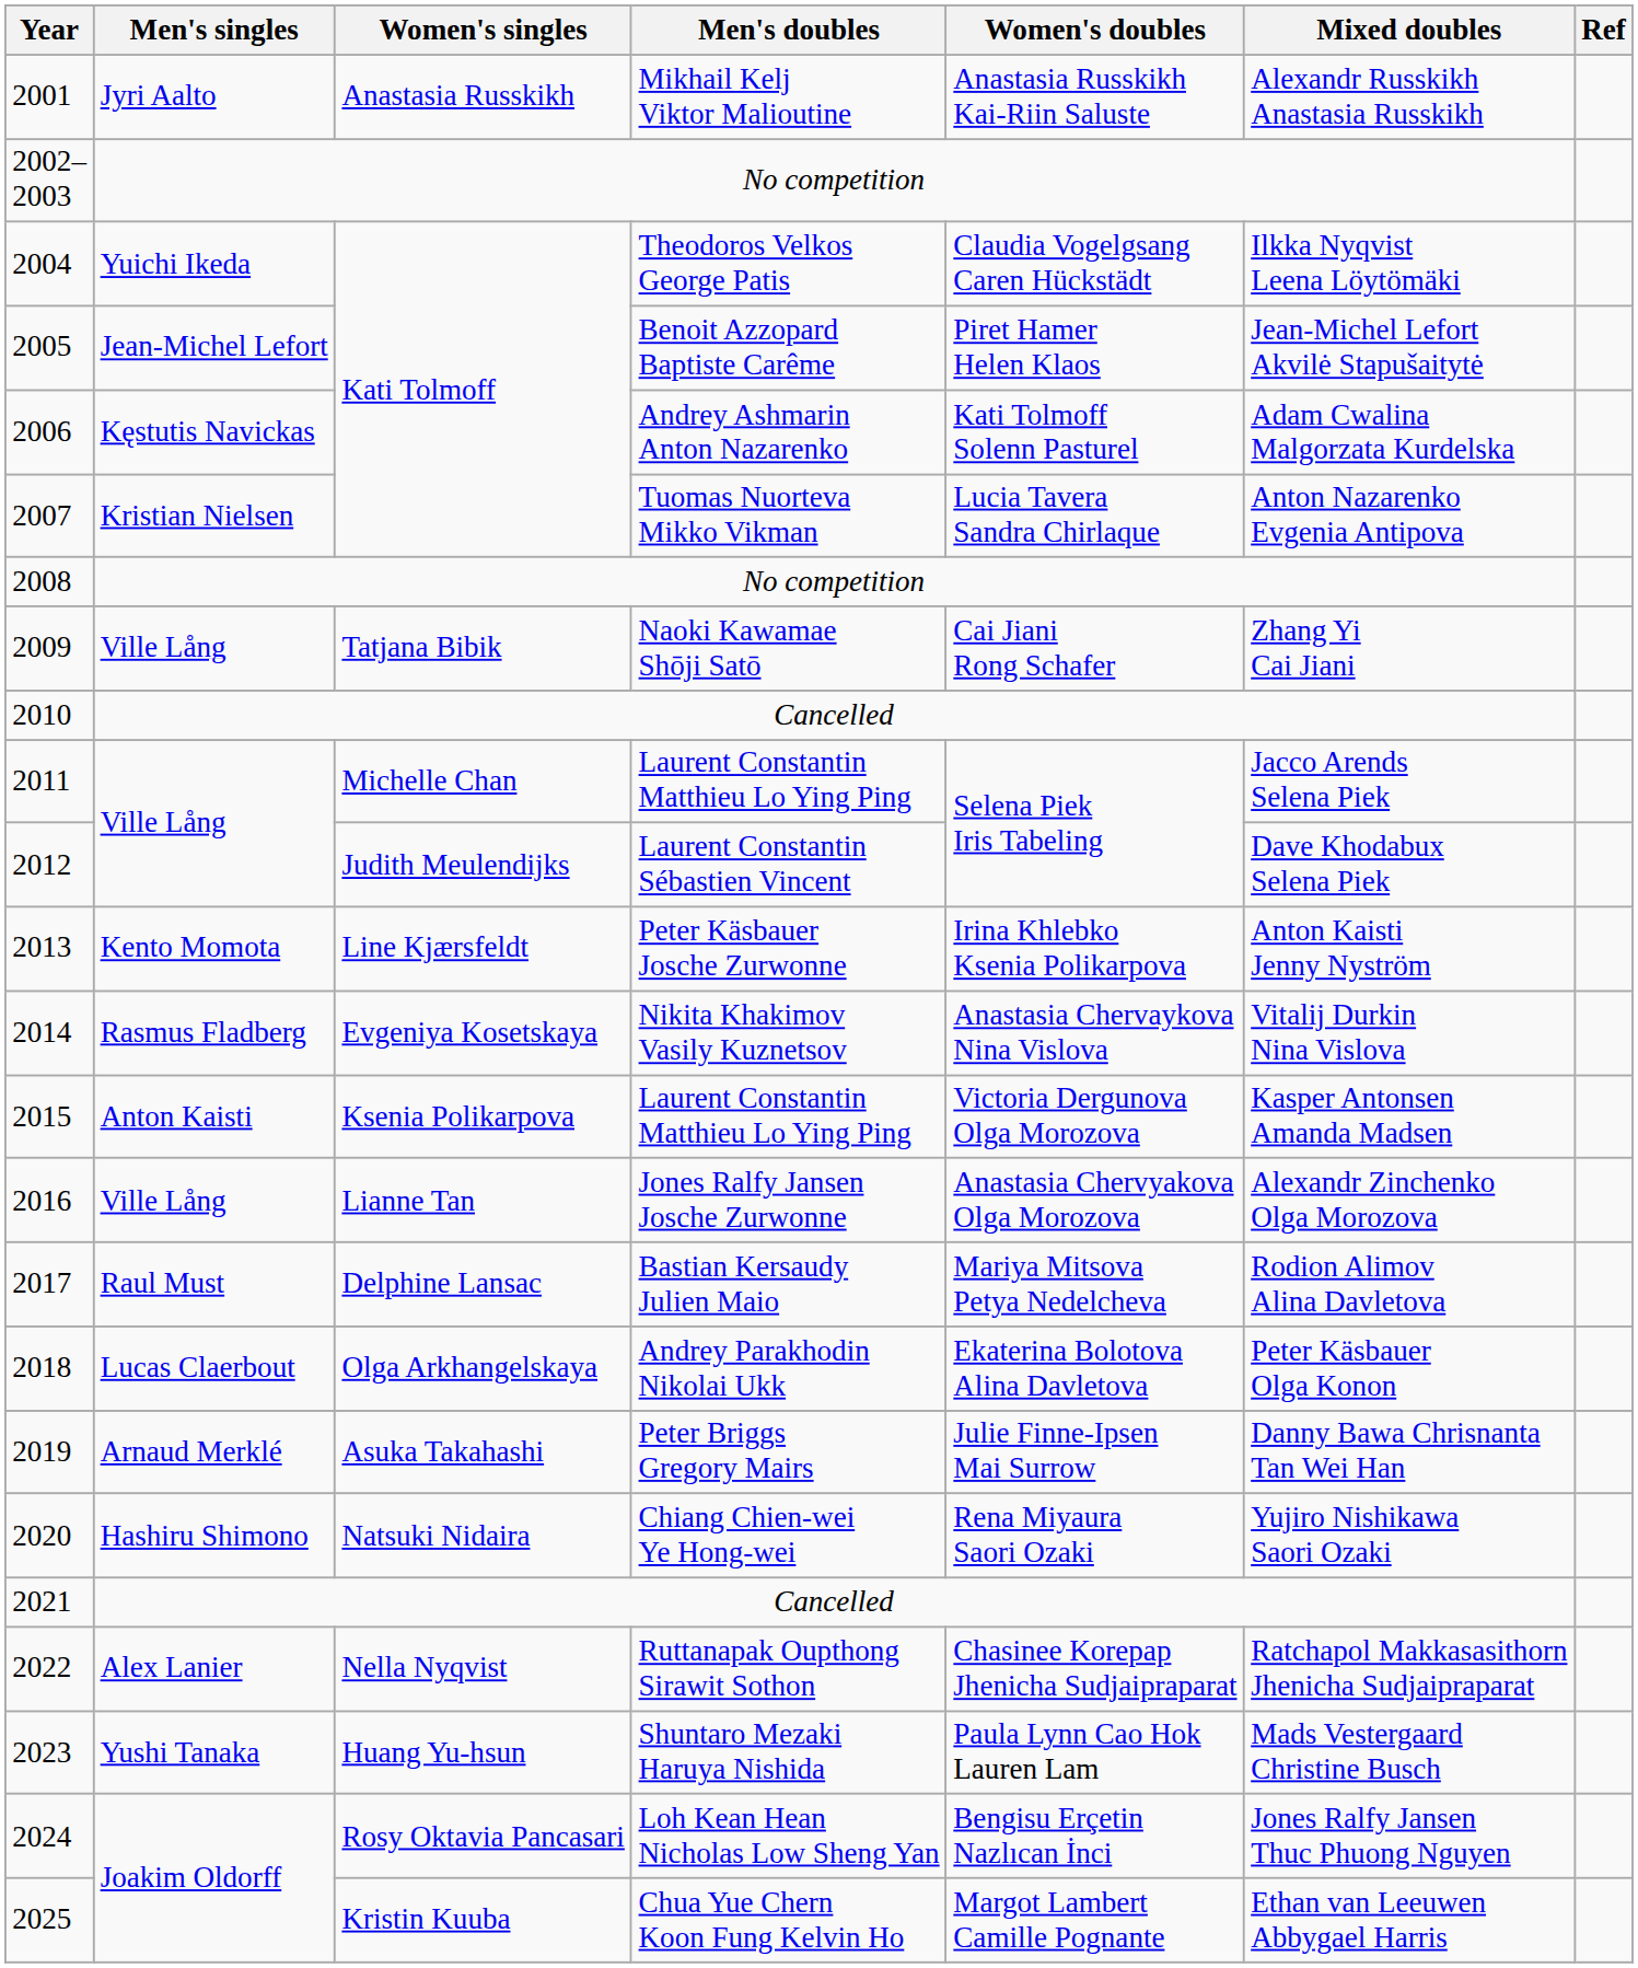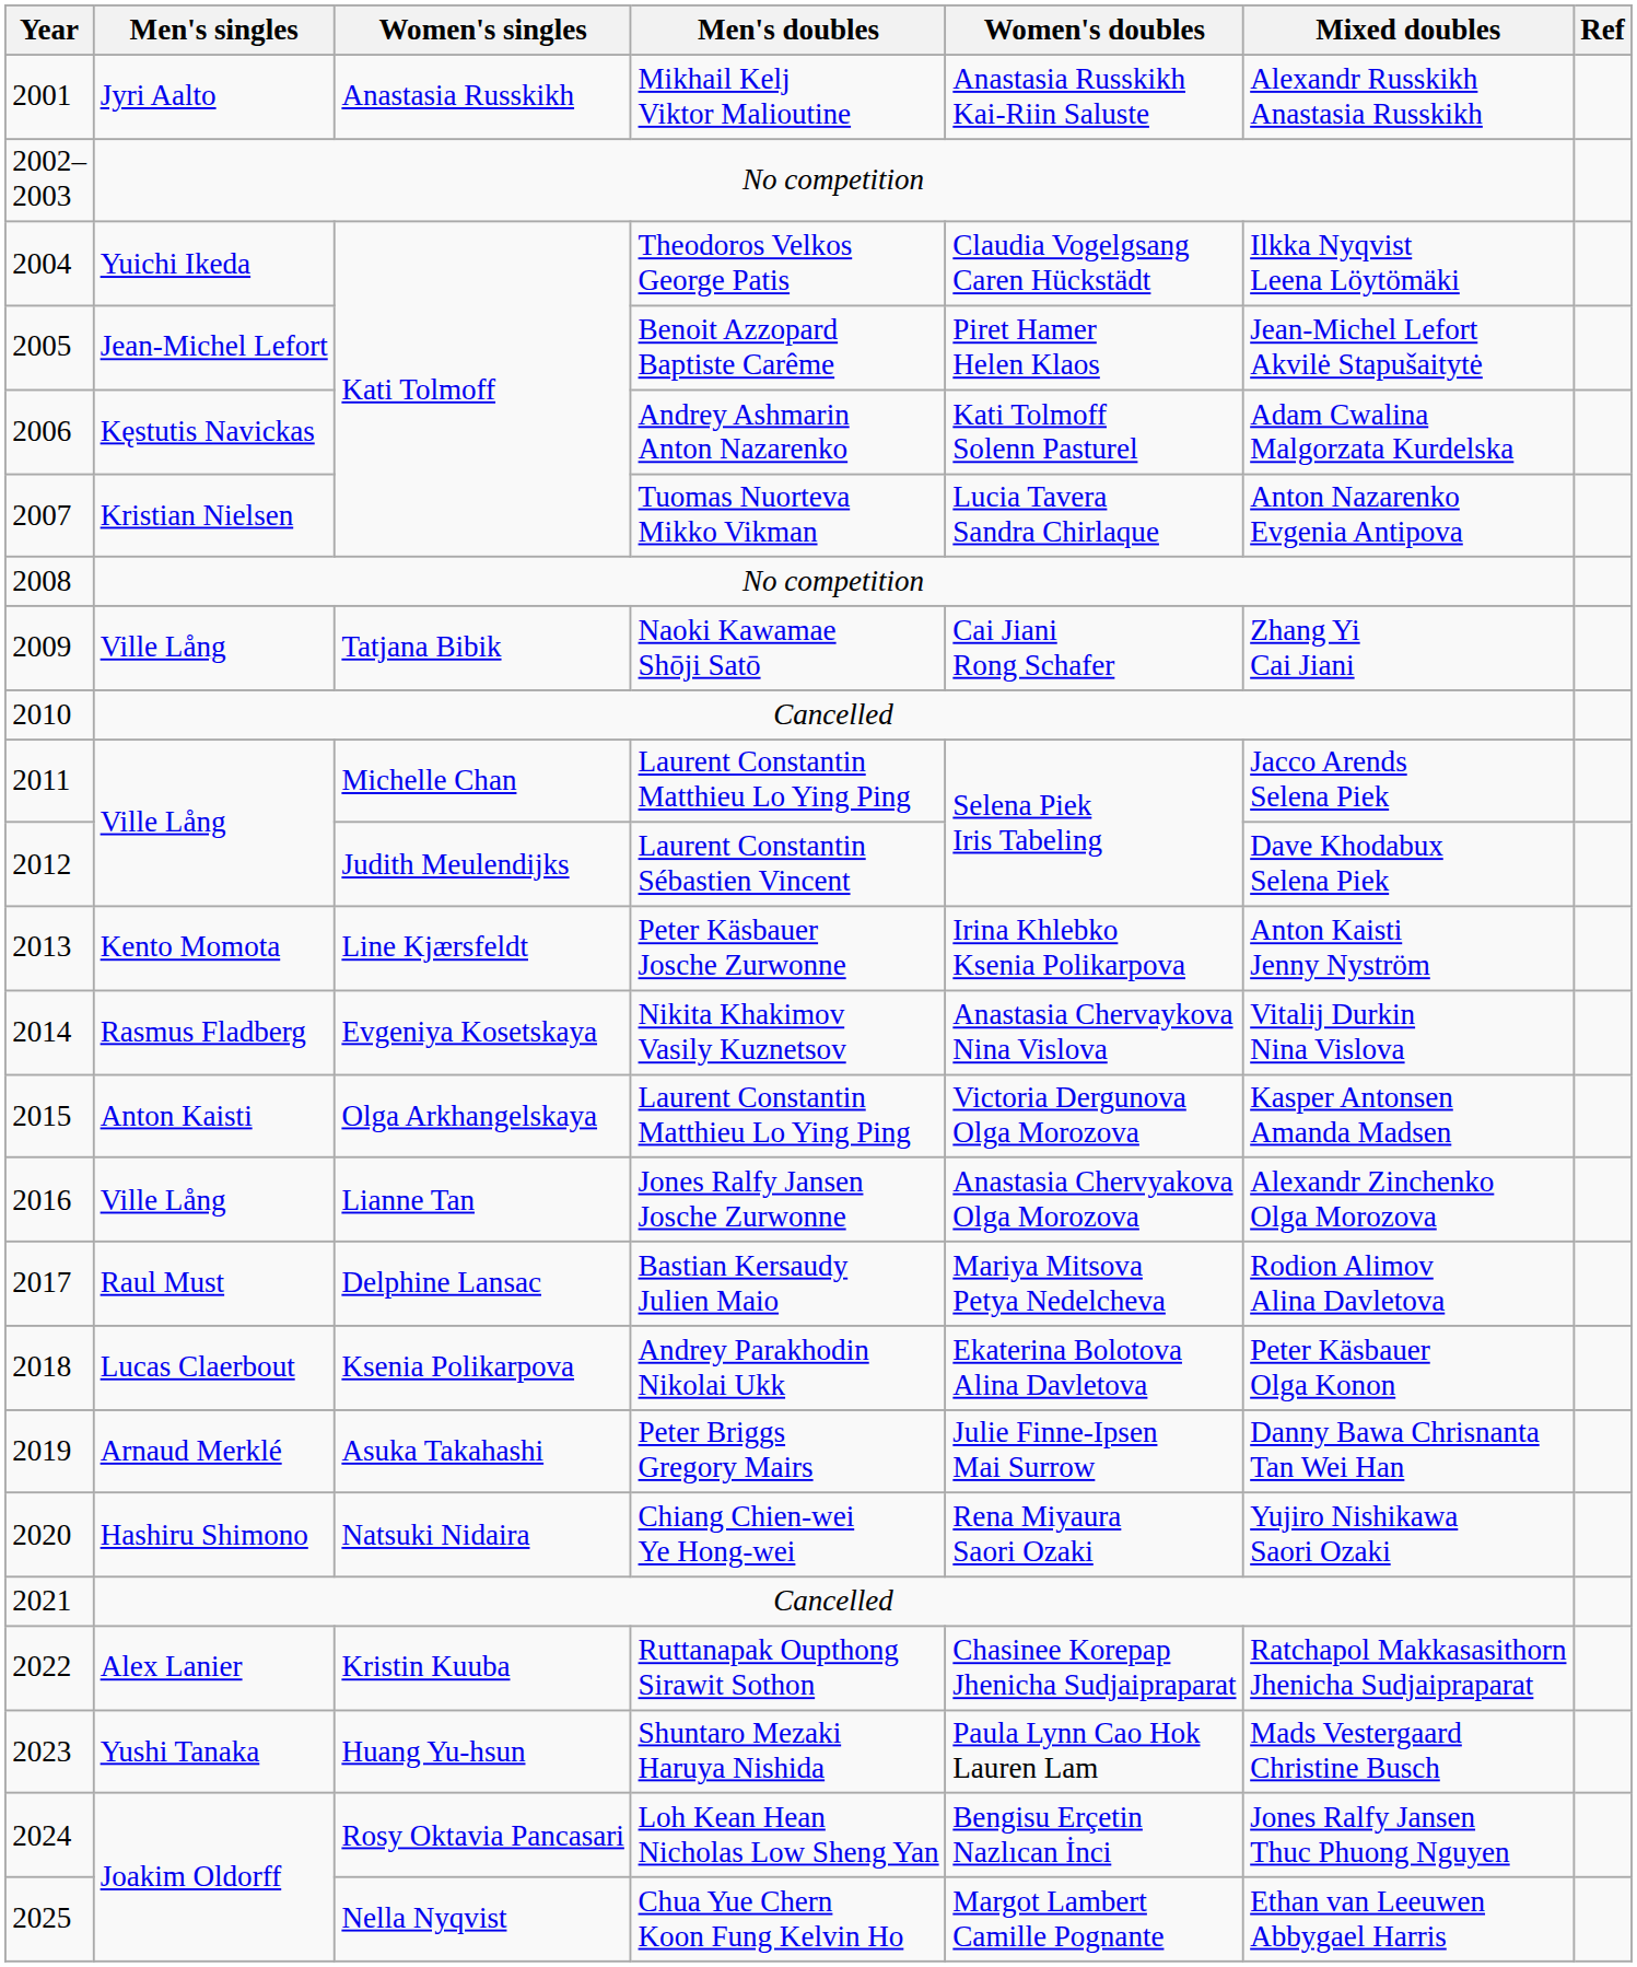 <table class=wikitable style="font-size:90%;">
 <tr>
 <th>Year</th>
 <th>Men's singles</th>
 <th>Women's singles</th>
 <th>Men's doubles</th>
 <th>Women's doubles</th>
 <th>Mixed doubles</th>
 <th>Ref</th>
 </tr>
 <tr>
 <td>2001</td>
 <td> <a href='#'>Jyri Aalto</a></td>
 <td> <a href='#'>Anastasia Russkikh</a></td>
 <td> <a href='#'>Mikhail Kelj</a><br> <a href='#'>Viktor Malioutine</a></td>
 <td> <a href='#'>Anastasia Russkikh</a><br> <a href='#'>Kai-Riin Saluste</a></td>
 <td> <a href='#'>Alexandr Russkikh</a><br> <a href='#'>Anastasia Russkikh</a></td>
 <td></td>
 </tr>
 <tr>
 <td>2002–<br>2003</td>
 <td colspan=5 align=center><em>No competition</em></td>
 </tr>
 <tr>
 <td>2004</td>
 <td> <a href='#'>Yuichi Ikeda</a></td>
 <td rowspan="4"> <a href='#'>Kati Tolmoff</a></td>
 <td> <a href='#'>Theodoros Velkos</a><br> <a href='#'>George Patis</a></td>
 <td> <a href='#'>Claudia Vogelgsang</a><br> <a href='#'>Caren Hückstädt</a></td>
 <td> <a href='#'>Ilkka Nyqvist</a><br> <a href='#'>Leena Löytömäki</a></td>
 <td></td>
 </tr>
 <tr>
 <td>2005</td>
 <td> <a href='#'>Jean-Michel Lefort</a></td>
 <td> <a href='#'>Benoit Azzopard</a><br> <a href='#'>Baptiste Carême</a></td>
 <td> <a href='#'>Piret Hamer</a><br> <a href='#'>Helen Klaos</a></td>
 <td> <a href='#'>Jean-Michel Lefort</a><br> <a href='#'>Akvilė Stapušaitytė</a></td>
 <td></td>
 </tr>
 <tr>
 <td>2006</td>
 <td> <a href='#'>Kęstutis Navickas</a></td>
 <td> <a href='#'>Andrey Ashmarin</a><br> <a href='#'>Anton Nazarenko</a></td>
 <td> <a href='#'>Kati Tolmoff</a><br> <a href='#'>Solenn Pasturel</a></td>
 <td> <a href='#'>Adam Cwalina</a><br> <a href='#'>Malgorzata Kurdelska</a></td>
 </tr>
 <tr>
 <td>2007</td>
 <td> <a href='#'>Kristian Nielsen</a></td>
 <td> <a href='#'>Tuomas Nuorteva</a><br> <a href='#'>Mikko Vikman</a></td>
 <td> <a href='#'>Lucia Tavera</a><br> <a href='#'>Sandra Chirlaque</a></td>
 <td> <a href='#'>Anton Nazarenko</a><br> <a href='#'>Evgenia Antipova</a></td>
 <td></td>
 </tr>
 <tr>
 <td>2008</td>
 <td colspan=5 align=center><em>No competition</em></td>
 </tr>
 <tr>
 <td>2009</td>
 <td> <a href='#'>Ville Lång</a></td>
 <td> <a href='#'>Tatjana Bibik</a></td>
 <td> <a href='#'>Naoki Kawamae</a><br> <a href='#'>Shōji Satō</a></td>
 <td> <a href='#'>Cai Jiani</a><br> <a href='#'>Rong Schafer</a></td>
 <td> <a href='#'>Zhang Yi</a><br> <a href='#'>Cai Jiani</a></td>
 <td></td>
 </tr>
 <tr>
 <td>2010</td>
 <td colspan=5 align=center><em>Cancelled</em></td>
 </tr>
 <tr>
 <td>2011</td>
 <td rowspan=2> <a href='#'>Ville Lång</a></td>
 <td> <a href='#'>Michelle Chan</a></td>
 <td> <a href='#'>Laurent Constantin</a><br> <a href='#'>Matthieu Lo Ying Ping</a></td>
 <td rowspan=2> <a href='#'>Selena Piek</a><br> <a href='#'>Iris Tabeling</a></td>
 <td> <a href='#'>Jacco Arends</a><br> <a href='#'>Selena Piek</a></td>
 <td></td>
 </tr>
 <tr>
 <td>2012</td>
 <td> <a href='#'>Judith Meulendijks</a></td>
 <td> <a href='#'>Laurent Constantin</a><br> <a href='#'>Sébastien Vincent</a></td>
 <td> <a href='#'>Dave Khodabux</a><br> <a href='#'>Selena Piek</a></td>
 <td></td>
 </tr>
 <tr>
 <td>2013</td>
 <td> <a href='#'>Kento Momota</a></td>
 <td> <a href='#'>Line Kjærsfeldt</a></td>
 <td> <a href='#'>Peter Käsbauer</a><br> <a href='#'>Josche Zurwonne</a></td>
 <td> <a href='#'>Irina Khlebko</a><br> <a href='#'>Ksenia Polikarpova</a></td>
 <td> <a href='#'>Anton Kaisti</a><br> <a href='#'>Jenny Nyström</a></td>
 <td></td>
 </tr>
 <tr>
 <td>2014</td>
 <td> <a href='#'>Rasmus Fladberg</a></td>
 <td> <a href='#'>Evgeniya Kosetskaya</a></td>
 <td> <a href='#'>Nikita Khakimov</a><br> <a href='#'>Vasily Kuznetsov</a></td>
 <td> <a href='#'>Anastasia Chervaykova</a><br> <a href='#'>Nina Vislova</a></td>
 <td> <a href='#'>Vitalij Durkin</a><br> <a href='#'>Nina Vislova</a></td>
 <td></td>
 </tr>
 <tr>
 <td>2015</td>
 <td> <a href='#'>Anton Kaisti</a></td>
-<td> <a href='#'>Ksenia Polikarpova</a></td>
+<td> <a href='#'>Olga Arkhangelskaya</a></td>
 <td> <a href='#'>Laurent Constantin</a><br> <a href='#'>Matthieu Lo Ying Ping</a></td>
 <td> <a href='#'>Victoria Dergunova</a><br> <a href='#'>Olga Morozova</a></td>
 <td> <a href='#'>Kasper Antonsen</a><br> <a href='#'>Amanda Madsen</a></td>
 <td></td>
 </tr>
 <tr>
 <td>2016</td>
 <td> <a href='#'>Ville Lång</a></td>
 <td> <a href='#'>Lianne Tan</a></td>
 <td> <a href='#'>Jones Ralfy Jansen</a><br> <a href='#'>Josche Zurwonne</a></td>
 <td> <a href='#'>Anastasia Chervyakova</a><br> <a href='#'>Olga Morozova</a></td>
 <td> <a href='#'>Alexandr Zinchenko</a><br> <a href='#'>Olga Morozova</a></td>
 <td></td>
 </tr>
 <tr>
 <td>2017</td>
 <td> <a href='#'>Raul Must</a></td>
 <td> <a href='#'>Delphine Lansac</a></td>
 <td> <a href='#'>Bastian Kersaudy</a><br> <a href='#'>Julien Maio</a></td>
 <td> <a href='#'>Mariya Mitsova</a><br> <a href='#'>Petya Nedelcheva</a></td>
 <td> <a href='#'>Rodion Alimov</a><br> <a href='#'>Alina Davletova</a></td>
 <td></td>
 </tr>
 <tr>
 <td>2018</td>
 <td> <a href='#'>Lucas Claerbout</a></td>
-<td> <a href='#'>Olga Arkhangelskaya</a></td>
+<td> <a href='#'>Ksenia Polikarpova</a></td>
 <td> <a href='#'>Andrey Parakhodin</a><br> <a href='#'>Nikolai Ukk</a></td>
 <td> <a href='#'>Ekaterina Bolotova</a><br> <a href='#'>Alina Davletova</a></td>
 <td> <a href='#'>Peter Käsbauer</a><br> <a href='#'>Olga Konon</a></td>
 <td></td>
 </tr>
 <tr>
 <td>2019</td>
 <td> <a href='#'>Arnaud Merklé</a></td>
 <td> <a href='#'>Asuka Takahashi</a></td>
 <td> <a href='#'>Peter Briggs</a><br> <a href='#'>Gregory Mairs</a></td>
 <td> <a href='#'>Julie Finne-Ipsen</a><br> <a href='#'>Mai Surrow</a></td>
 <td> <a href='#'>Danny Bawa Chrisnanta</a><br> <a href='#'>Tan Wei Han</a></td>
 <td></td>
 </tr>
 <tr>
 <td>2020</td>
 <td> <a href='#'>Hashiru Shimono</a></td>
 <td> <a href='#'>Natsuki Nidaira</a></td>
 <td> <a href='#'>Chiang Chien-wei</a><br> <a href='#'>Ye Hong-wei</a></td>
 <td> <a href='#'>Rena Miyaura</a><br> <a href='#'>Saori Ozaki</a></td>
 <td> <a href='#'>Yujiro Nishikawa</a><br> <a href='#'>Saori Ozaki</a></td>
 <td></td>
 </tr>
 <tr>
 <td>2021</td>
 <td colspan="5" align="center"><em>Cancelled</em></td>
 <td></td>
 </tr>
 <tr>
 <td>2022</td>
 <td> <a href='#'>Alex Lanier</a></td>
-<td> <a href='#'>Nella Nyqvist</a></td>
+<td> <a href='#'>Kristin Kuuba</a></td>
 <td> <a href='#'>Ruttanapak Oupthong</a> <br> <a href='#'>Sirawit Sothon</a></td>
 <td> <a href='#'>Chasinee Korepap</a><br> <a href='#'>Jhenicha Sudjaipraparat</a></td>
 <td> <a href='#'>Ratchapol Makkasasithorn</a><br> <a href='#'>Jhenicha Sudjaipraparat</a></td>
 <td></td>
 </tr>
 <tr>
 <td>2023</td>
 <td> <a href='#'>Yushi Tanaka</a></td>
 <td> <a href='#'>Huang Yu-hsun</a></td>
 <td> <a href='#'>Shuntaro Mezaki</a><br> <a href='#'>Haruya Nishida</a></td>
 <td> <a href='#'>Paula Lynn Cao Hok</a><br> Lauren Lam</td>
 <td> <a href='#'>Mads Vestergaard</a><br> <a href='#'>Christine Busch</a></td>
 <td></td>
 </tr>
 <tr>
 <td>2024</td>
 <td rowspan=2> <a href='#'>Joakim Oldorff</a></td>
 <td> <a href='#'>Rosy Oktavia Pancasari</a></td>
 <td> <a href='#'>Loh Kean Hean</a><br> <a href='#'>Nicholas Low Sheng Yan</a></td>
 <td> <a href='#'>Bengisu Erçetin</a><br> <a href='#'>Nazlıcan İnci</a></td>
 <td> <a href='#'>Jones Ralfy Jansen</a><br> <a href='#'>Thuc Phuong Nguyen</a></td>
 <td></td>
 </tr>
 <tr>
 <td>2025</td>
-<td> <a href='#'>Kristin Kuuba</a></td>
+<td> <a href='#'>Nella Nyqvist</a></td>
 <td> <a href='#'>Chua Yue Chern</a><br> <a href='#'>Koon Fung Kelvin Ho</a></td>
 <td> <a href='#'>Margot Lambert</a><br> <a href='#'>Camille Pognante</a></td>
 <td> <a href='#'>Ethan van Leeuwen</a><br> <a href='#'>Abbygael Harris</a></td>
 <td></td>
 </tr>
 </table>
